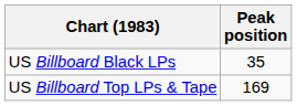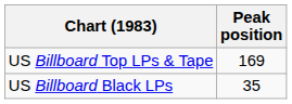 <table class="wikitable sortable">
 <tr>
 <th>Chart (1983)</th>
 <th>Peak <br> position</th>
 </tr>
 <tr>
+<td>US <a href='#'><em>Billboard</em> Top LPs & Tape</a></td>
+<td align =center>169</td>
+</tr>
+<tr>
 <td>US <a href='#'><em>Billboard</em> Black LPs</a></td>
 <td align =center>35</td>
 </tr>
-<tr>
-<td>US <a href='#'><em>Billboard</em> Top LPs & Tape</a></td>
-<td align =center>169</td>
-</tr>
 </table>
